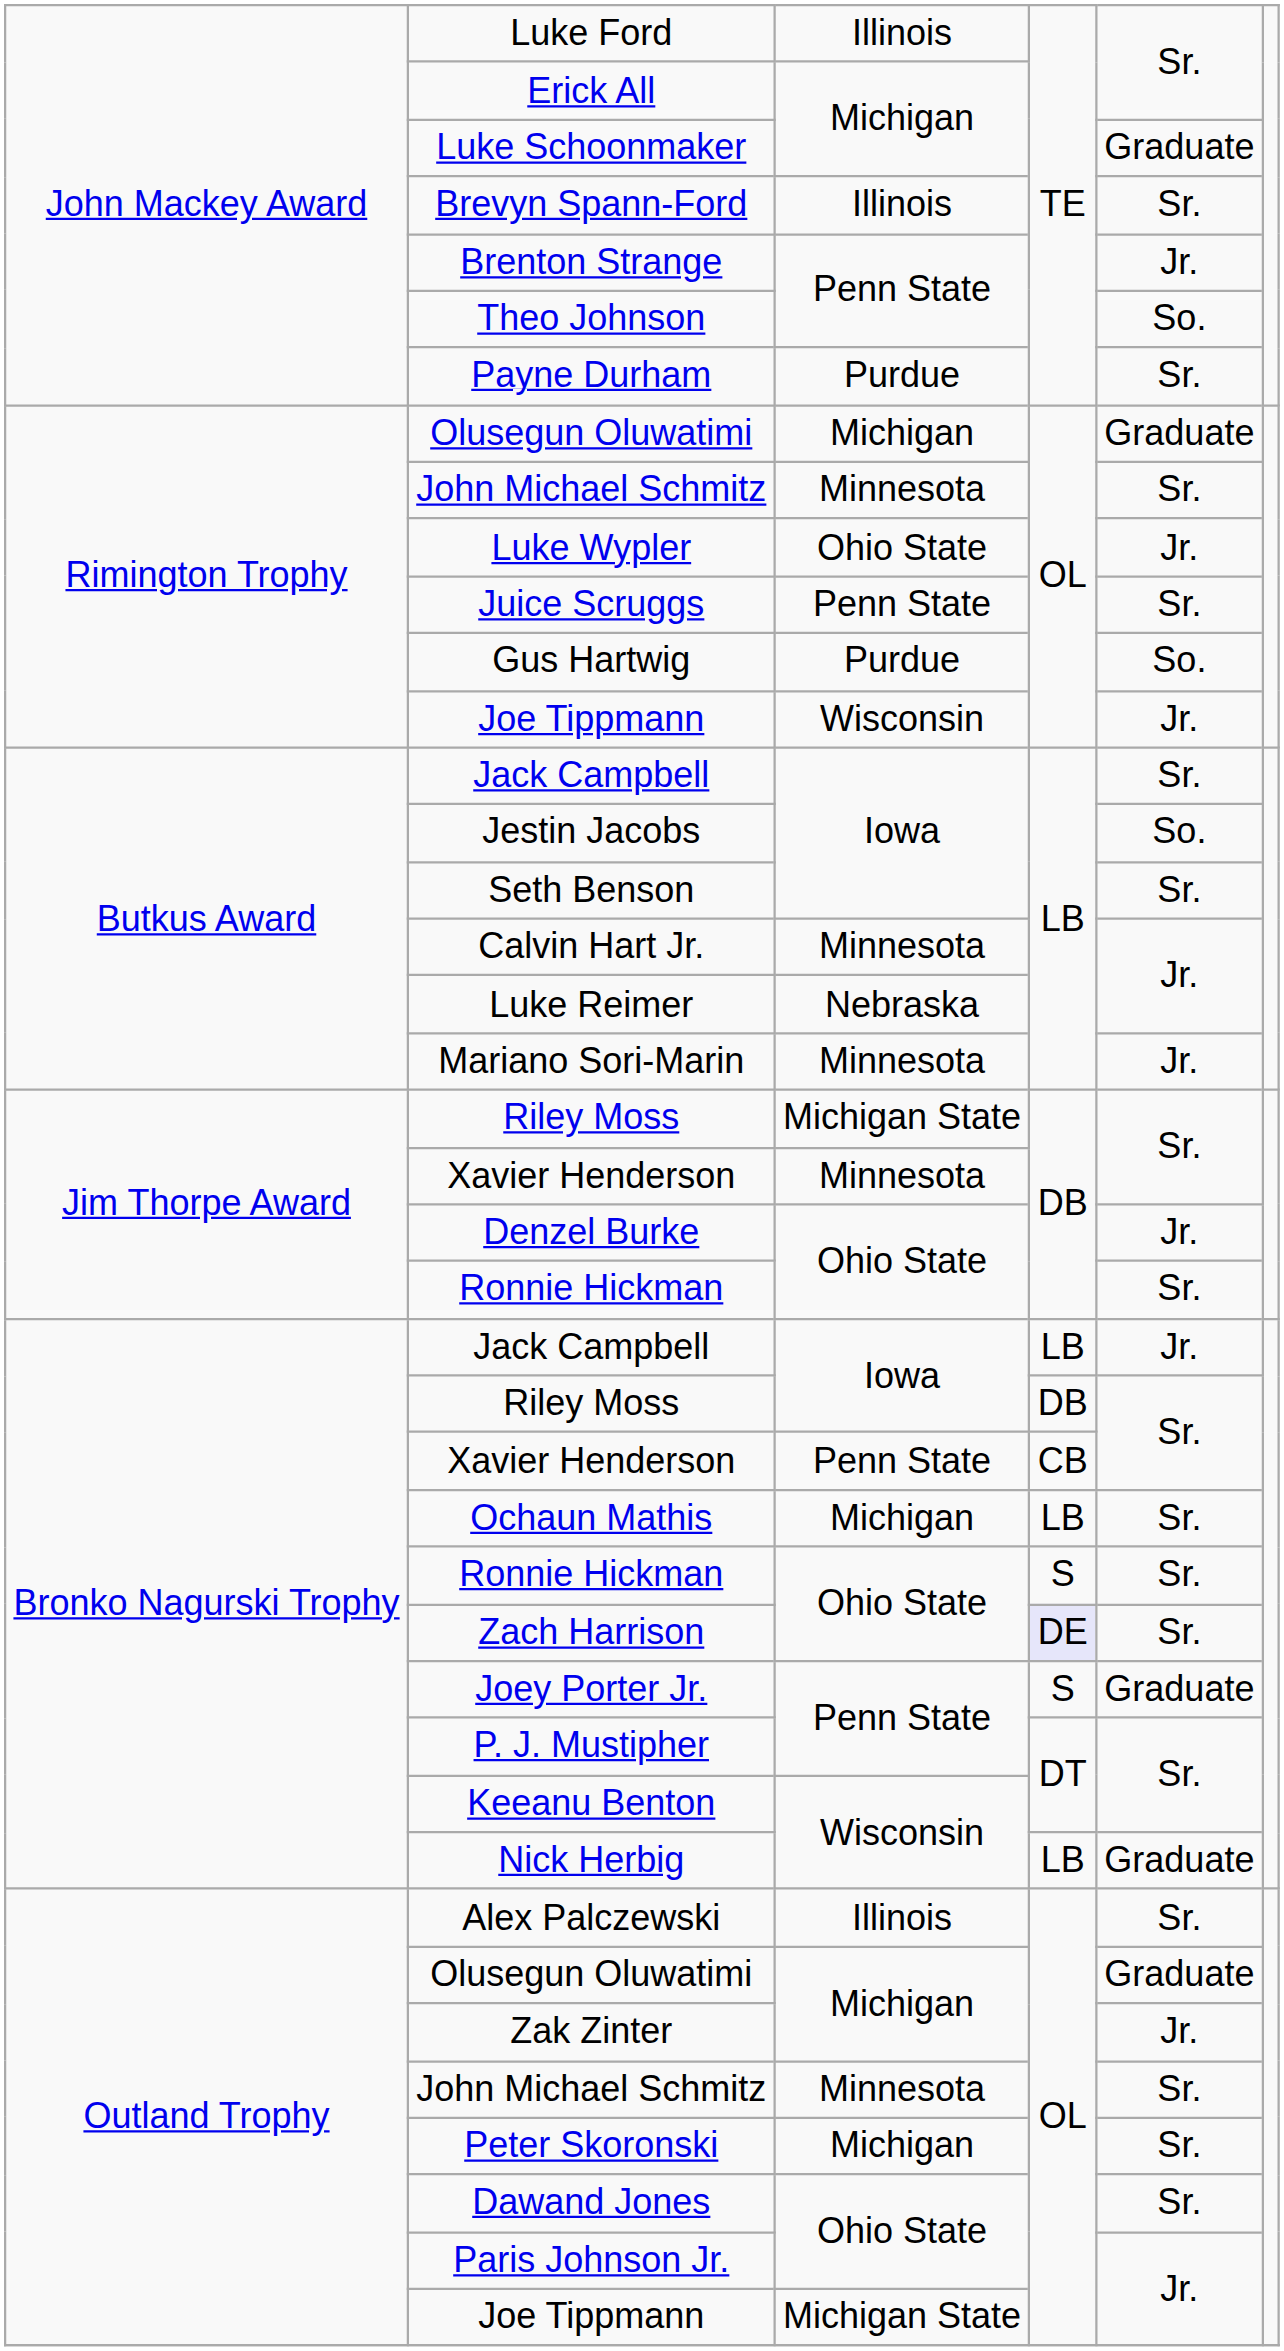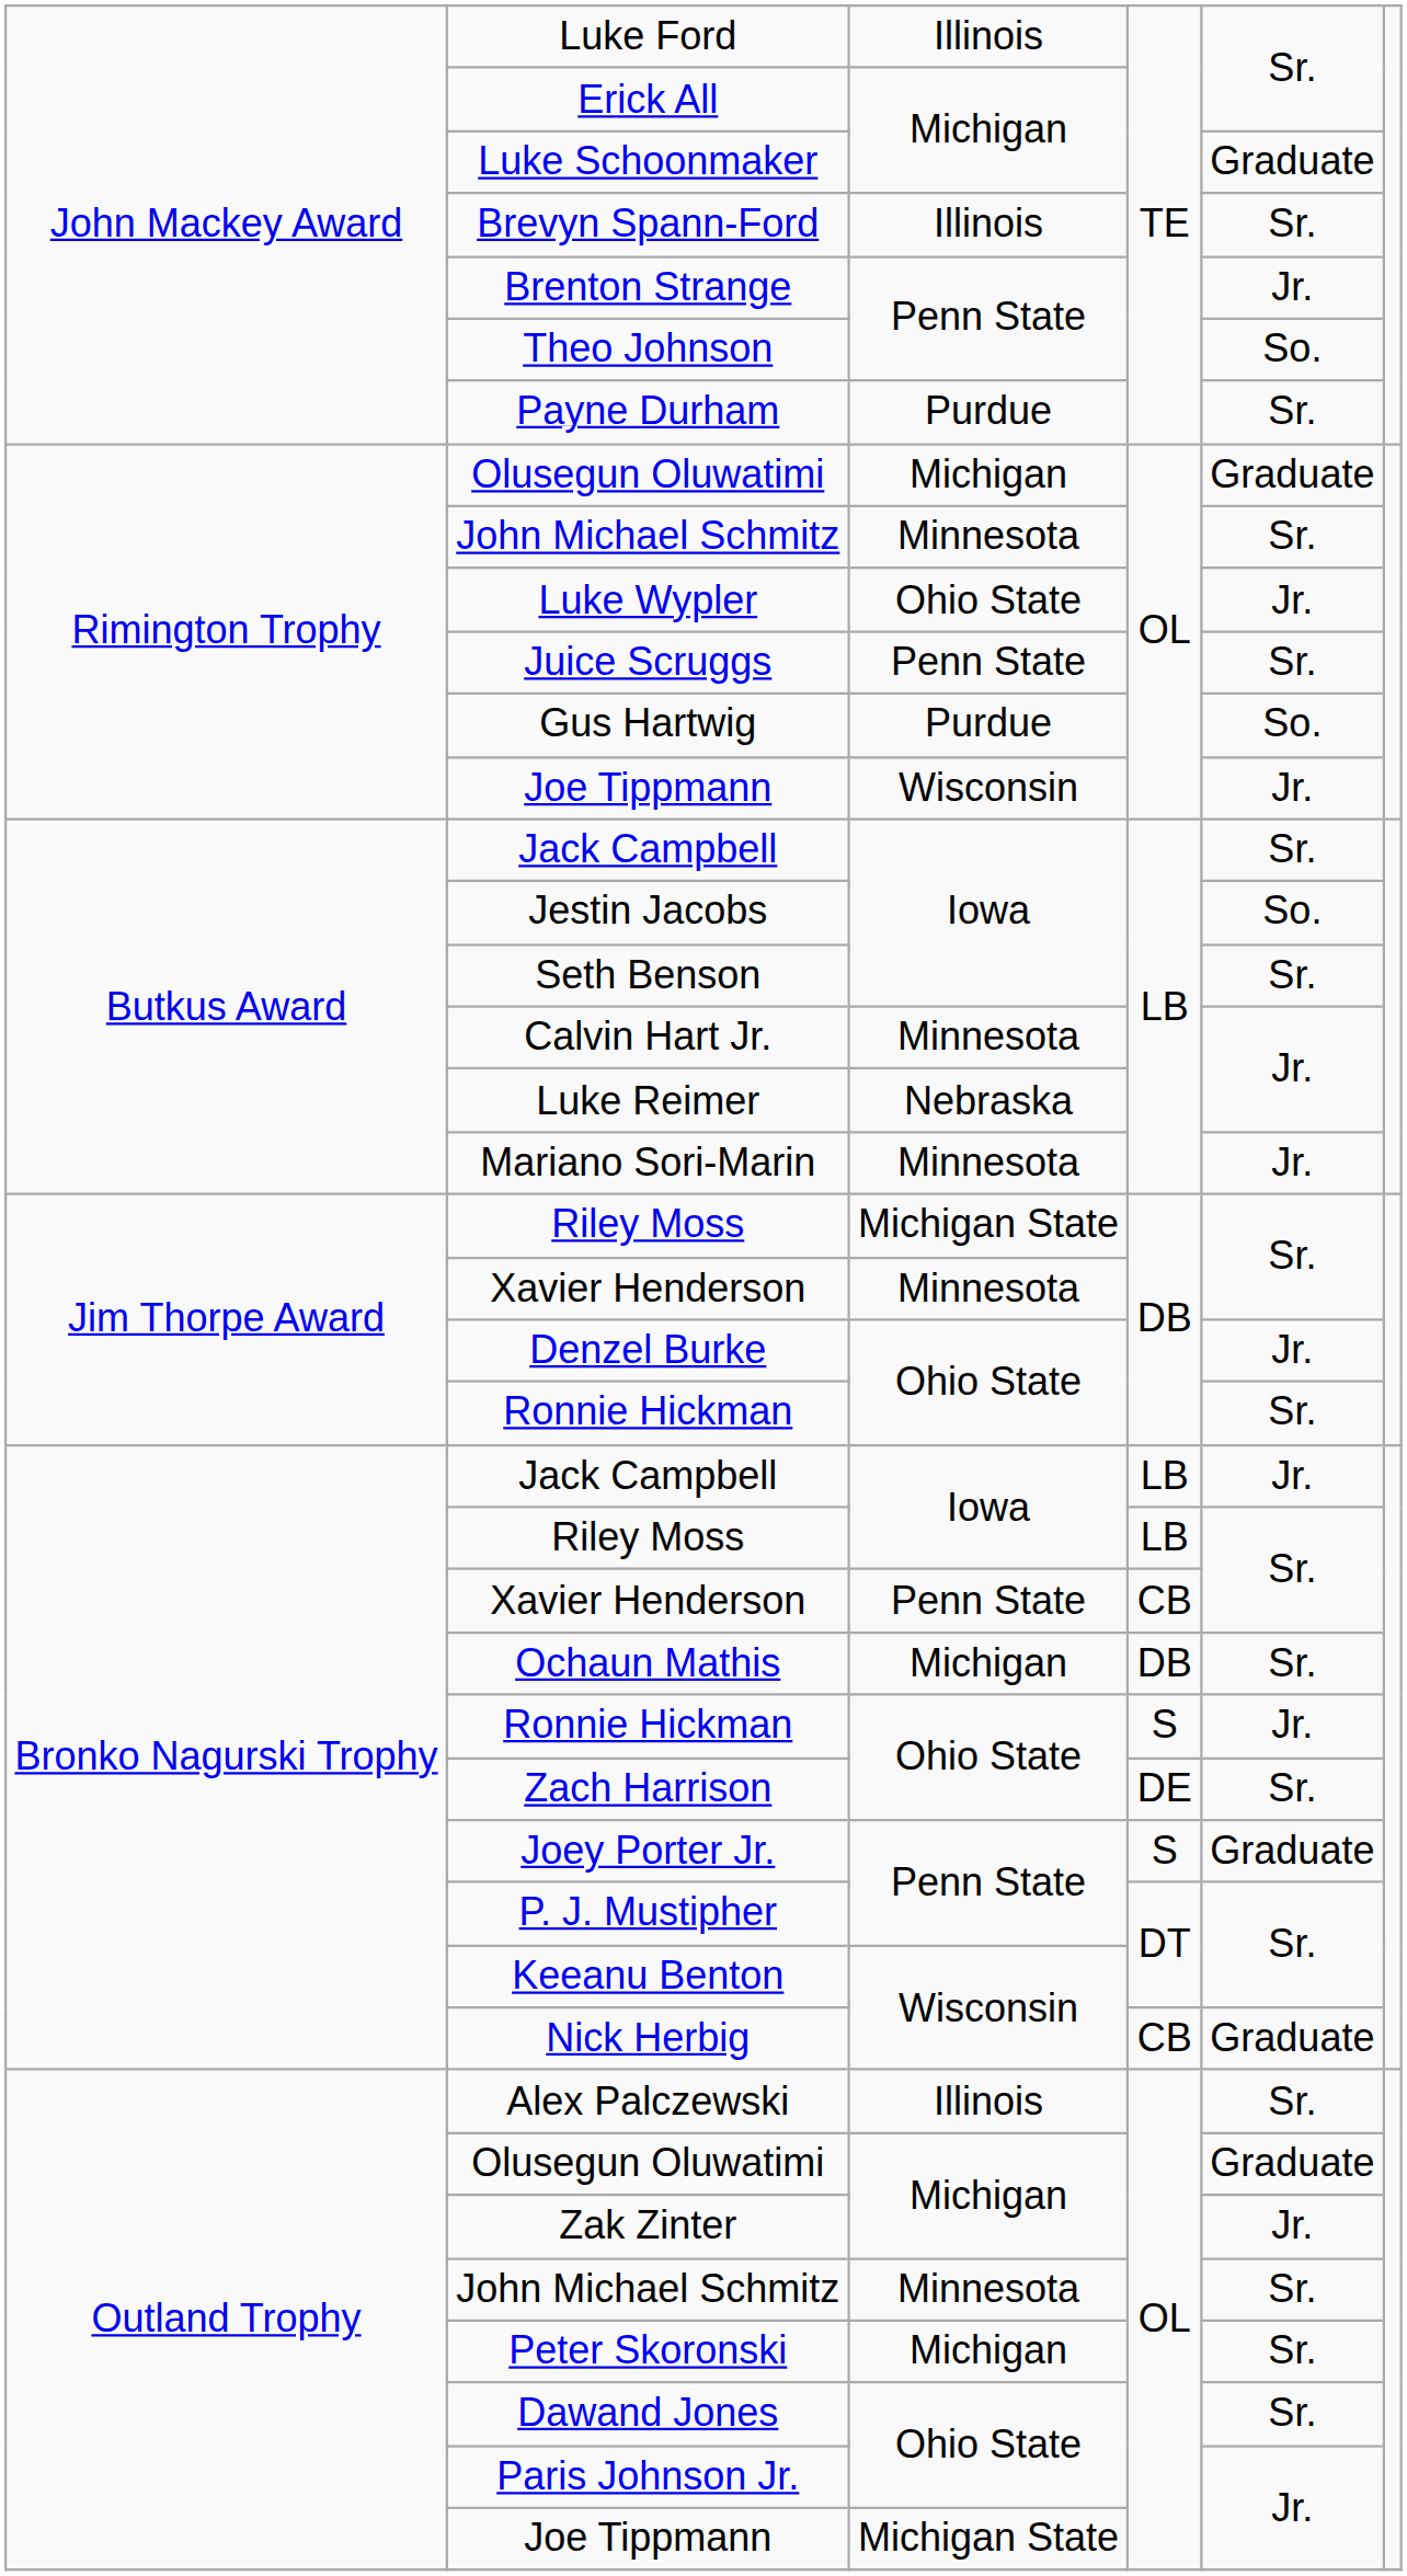 <table class="wikitable" style="text-align:center;">
 <tr>
 <td rowspan=7><a href='#'>John Mackey Award</a></td>
 <td>Luke Ford</td>
 <td>Illinois</td>
 <td rowspan=7>TE</td>
 <td rowspan=2>Sr.</td>
 <td rowspan=7></td>
 </tr>
 <tr>
 <td><a href='#'>Erick All</a></td>
 <td rowspan=2>Michigan</td>
 </tr>
 <tr>
 <td><a href='#'>Luke Schoonmaker</a></td>
 <td> Graduate</td>
 </tr>
 <tr>
 <td><a href='#'>Brevyn Spann-Ford</a></td>
 <td>Illinois</td>
 <td>Sr.</td>
 </tr>
 <tr>
 <td><a href='#'>Brenton Strange</a></td>
 <td rowspan=2>Penn State</td>
 <td> Jr.</td>
 </tr>
 <tr>
 <td><a href='#'>Theo Johnson</a></td>
 <td>So.</td>
 </tr>
 <tr>
 <td><a href='#'>Payne Durham</a></td>
 <td>Purdue</td>
 <td> Sr.</td>
 </tr>
 <tr>
 <td rowspan=6><a href='#'>Rimington Trophy</a></td>
 <td><a href='#'>Olusegun Oluwatimi</a></td>
 <td>Michigan</td>
 <td rowspan=6>OL</td>
 <td> Graduate</td>
 <td rowspan=6></td>
 </tr>
 <tr>
 <td><a href='#'>John Michael Schmitz</a></td>
 <td>Minnesota</td>
 <td>Sr.</td>
 </tr>
 <tr>
 <td><a href='#'>Luke Wypler</a></td>
 <td>Ohio State</td>
 <td>Jr.</td>
 </tr>
 <tr>
 <td><a href='#'>Juice Scruggs</a></td>
 <td>Penn State</td>
 <td> Sr.</td>
 </tr>
 <tr>
 <td>Gus Hartwig</td>
 <td>Purdue</td>
 <td> So.</td>
 </tr>
 <tr>
 <td><a href='#'>Joe Tippmann</a></td>
 <td>Wisconsin</td>
 <td>Jr.</td>
 </tr>
 <tr>
 <td rowspan=6><a href='#'>Butkus Award</a></td>
 <td><a href='#'>Jack Campbell</a></td>
 <td rowspan=3>Iowa</td>
 <td rowspan=6>LB</td>
 <td>Sr.</td>
 <td rowspan=6></td>
 </tr>
 <tr>
 <td>Jestin Jacobs</td>
 <td>So.</td>
 </tr>
 <tr>
 <td>Seth Benson</td>
 <td>Sr.</td>
 </tr>
 <tr>
 <td>Calvin Hart Jr.</td>
 <td>Minnesota</td>
 <td rowspan=2>Jr.</td>
 </tr>
 <tr>
 <td>Luke Reimer</td>
 <td>Nebraska</td>
 </tr>
 <tr>
 <td>Mariano Sori-Marin</td>
 <td>Minnesota</td>
 <td>Jr.</td>
 </tr>
 <tr>
 <td rowspan=4><a href='#'>Jim Thorpe Award</a></td>
 <td><a href='#'>Riley Moss</a></td>
 <td>Michigan State</td>
 <td rowspan=4>DB</td>
 <td rowspan=2>Sr.</td>
 <td rowspan=4></td>
 </tr>
 <tr>
 <td>Xavier Henderson</td>
 <td>Minnesota</td>
 </tr>
 <tr>
 <td><a href='#'>Denzel Burke</a></td>
 <td rowspan=2>Ohio State</td>
 <td> Jr.</td>
 </tr>
 <tr>
 <td><a href='#'>Ronnie Hickman</a></td>
 <td>Sr.</td>
 </tr>
 <tr>
 <td rowspan=10><a href='#'>Bronko Nagurski Trophy</a></td>
 <td>Jack Campbell</td>
 <td rowspan=2>Iowa</td>
 <td>LB</td>
 <td>Jr.</td>
 <td rowspan=10></td>
 </tr>
 <tr>
 <td>Riley Moss</td>
-<td>DB</td>
+<td>LB</td>
 <td rowspan=2>Sr.</td>
 </tr>
 <tr>
 <td>Xavier Henderson</td>
 <td>Penn State</td>
 <td>CB</td>
 </tr>
 <tr>
 <td><a href='#'>Ochaun Mathis</a></td>
 <td>Michigan</td>
-<td>LB</td>
+<td>DB</td>
 <td>Sr.</td>
 </tr>
 <tr>
 <td><a href='#'>Ronnie Hickman</a></td>
 <td rowspan=2>Ohio State</td>
 <td>S</td>
-<td>Sr.</td>
+<td>Jr.</td>
 </tr>
 <tr>
 <td><a href='#'>Zach Harrison</a></td>
-<td style="background: lavender;">DE</td>
+<td>DE</td>
 <td>Sr.</td>
 </tr>
 <tr>
 <td><a href='#'>Joey Porter Jr.</a></td>
 <td rowspan=2>Penn State</td>
 <td>S</td>
 <td> Graduate</td>
 </tr>
 <tr>
 <td><a href='#'>P. J. Mustipher</a></td>
 <td rowspan=2>DT</td>
 <td rowspan=2>Sr.</td>
 </tr>
 <tr>
 <td><a href='#'>Keeanu Benton</a></td>
 <td rowspan=2>Wisconsin</td>
 </tr>
 <tr>
 <td><a href='#'>Nick Herbig</a></td>
-<td>LB</td>
+<td>CB</td>
 <td> Graduate</td>
 </tr>
 <tr>
 <td rowspan=8><a href='#'>Outland Trophy</a></td>
 <td>Alex Palczewski</td>
 <td>Illinois</td>
 <td rowspan=8>OL</td>
 <td>Sr.</td>
 <td rowspan=8></td>
 </tr>
 <tr>
 <td>Olusegun Oluwatimi</td>
 <td rowspan=2>Michigan</td>
 <td> Graduate</td>
 </tr>
 <tr>
 <td>Zak Zinter</td>
 <td>Jr.</td>
 </tr>
 <tr>
 <td>John Michael Schmitz</td>
 <td>Minnesota</td>
 <td>Sr.</td>
 </tr>
 <tr>
 <td><a href='#'>Peter Skoronski</a></td>
 <td>Michigan</td>
 <td>Sr.</td>
 </tr>
 <tr>
 <td><a href='#'>Dawand Jones</a></td>
 <td rowspan=2>Ohio State</td>
 <td>Sr.</td>
 </tr>
 <tr>
 <td><a href='#'>Paris Johnson Jr.</a></td>
 <td rowspan=2>Jr.</td>
 </tr>
 <tr>
 <td>Joe Tippmann</td>
 <td>Michigan State</td>
 </tr>
 <tr>
 </tr>
 </table>
